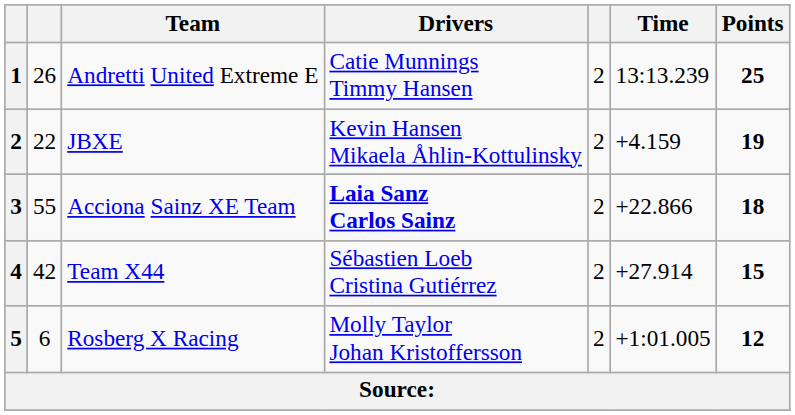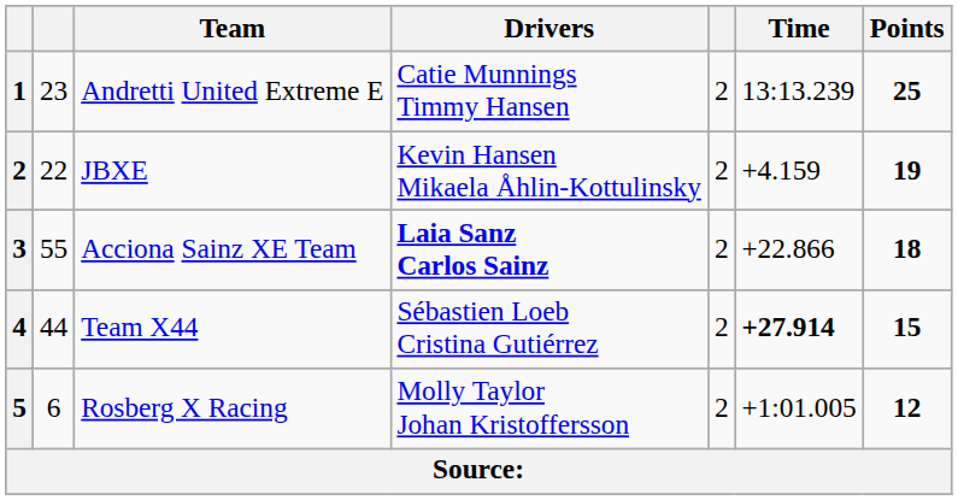 <table class="wikitable" style="font-size: 85%">
 <tr>
 <th scope="col"></th>
 <th scope="col"></th>
 <th scope="col">Team</th>
 <th scope="col">Drivers</th>
 <th scope="col"></th>
 <th scope="col">Time</th>
 <th scope="col">Points</th>
 </tr>
 <tr>
 <th scope=row>1</th>
-<td align=center>26</td>
+<td align=center>23</td>
 <td> <a href='#'>Andretti</a> <a href='#'>United</a> Extreme E</td>
 <td> <a href='#'>Catie Munnings</a><br> <a href='#'>Timmy Hansen</a></td>
 <td>2</td>
 <td>13:13.239</td>
 <td align=center><strong>25</strong></td>
 </tr>
 <tr>
 <th scope=row>2</th>
 <td align=center>22</td>
 <td> <a href='#'>JBXE</a></td>
 <td> <a href='#'>Kevin Hansen</a><br> <a href='#'>Mikaela Åhlin-Kottulinsky</a></td>
 <td>2</td>
 <td>+4.159</td>
 <td align=center><strong>19</strong></td>
 </tr>
 <tr>
 <th scope=row>3</th>
 <td align=center>55</td>
 <td> <a href='#'>Acciona</a>  <a href='#'>Sainz XE Team</a></td>
 <td><strong> <a href='#'>Laia Sanz</a><br> <a href='#'>Carlos Sainz</a></strong></td>
 <td>2</td>
 <td>+22.866</td>
 <td align=center><strong>18</strong></td>
 </tr>
 <tr>
 <th scope=row>4</th>
-<td align=center>42</td>
+<td align=center>44</td>
 <td> <a href='#'>Team X44</a></td>
 <td> <a href='#'>Sébastien Loeb</a><br> <a href='#'>Cristina Gutiérrez</a></td>
 <td>2</td>
-<td>+27.914</td>
+<td><strong>+27.914</strong></td>
 <td align=center><strong>15</strong></td>
 </tr>
 <tr>
 <th scope=row>5</th>
 <td align=center>6</td>
 <td> <a href='#'>Rosberg X Racing</a></td>
 <td> <a href='#'>Molly Taylor</a><br> <a href='#'>Johan Kristoffersson</a></td>
 <td>2</td>
 <td>+1:01.005</td>
 <td align=center><strong>12</strong></td>
 </tr>
 <tr>
 <th colspan="7">Source:</th>
 </tr>
 </table>
